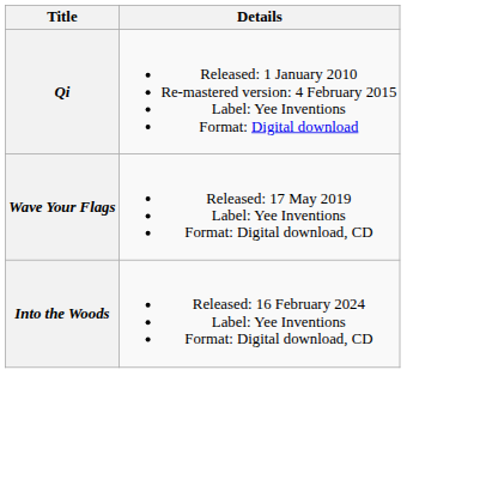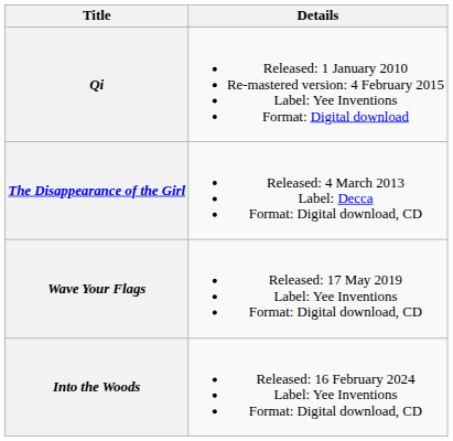 <table class="wikitable plainrowheaders" style="text-align:center;">
 <tr>
 <th scope="col">Title</th>
 <th scope="col">Details</th>
 </tr>
 <tr>
 <th scope="row"><em>Qi</em></th>
 <td><br><ul><li>Released: 1 January 2010</li><li>Re-mastered version: 4 February 2015</li><li>Label: Yee Inventions</li><li>Format: <a href='#'>Digital download</a></li></ul></td>
 </tr>
 <tr>
+<th scope="row"><em><a href='#'>The Disappearance of the Girl</a></em></th>
+<td><br><ul><li>Released: 4 March 2013</li><li>Label: <a href='#'>Decca</a></li><li>Format: Digital download, CD</li></ul></td>
+</tr>
+<tr>
 <th scope="row"><em>Wave Your Flags</em></th>
 <td><br><ul><li>Released: 17 May 2019</li><li>Label: Yee Inventions</li><li>Format: Digital download, CD</li></ul></td>
 </tr>
 <tr>
 <th scope="row"><em>Into the Woods</em></th>
 <td><br><ul><li>Released: 16 February 2024</li><li>Label: Yee Inventions</li><li>Format: Digital download, CD</li></ul></td>
 </tr>
 </table>
